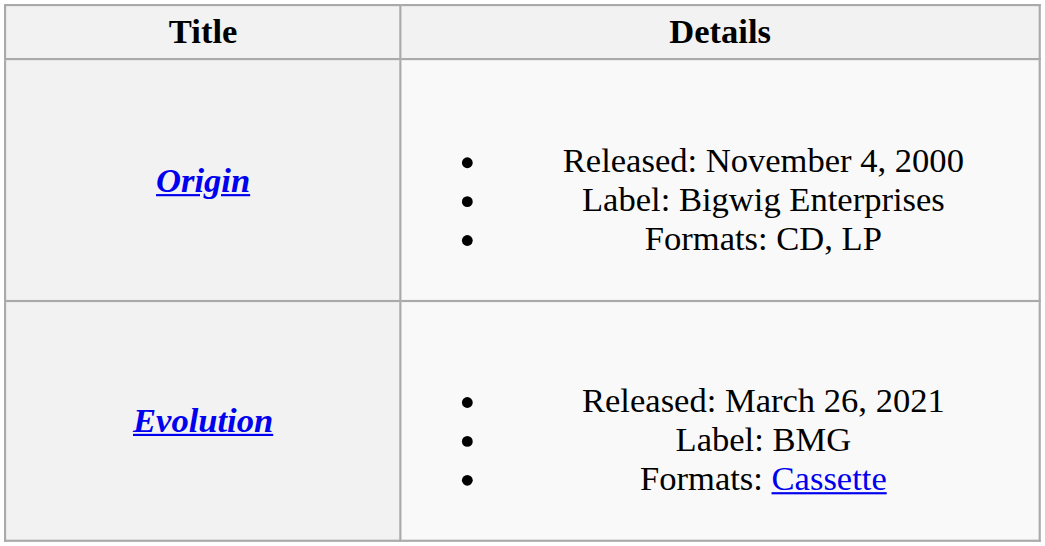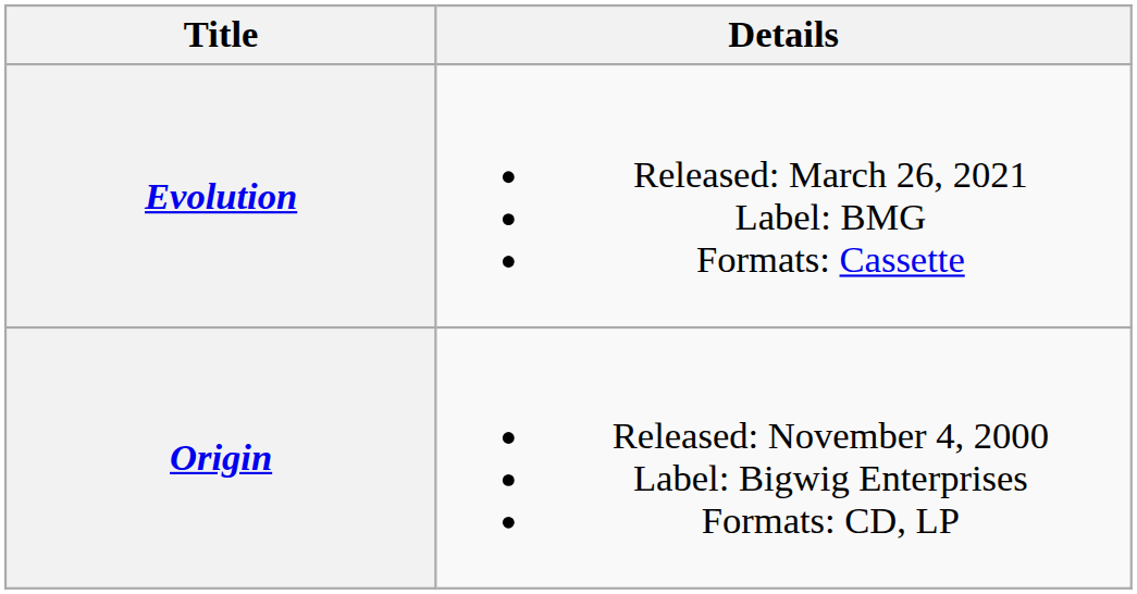 <table class="wikitable plainrowheaders" style="text-align:center">
 <tr>
 <th scope="col" style="width:11em;">Title</th>
 <th scope="col" style="width:18em;">Details</th>
 </tr>
 <tr>
+<th scope="row"><em><a href='#'>Evolution</a></em></th>
+<td><br><ul><li>Released: March 26, 2021</li><li>Label: BMG</li><li>Formats: <a href='#'>Cassette</a></li></ul></td>
+</tr>
+<tr>
 <th scope="row"><em><a href='#'>Origin</a></em></th>
 <td><br><ul><li>Released: November 4, 2000</li><li>Label: Bigwig Enterprises</li><li>Formats: CD, LP</li></ul></td>
 </tr>
-<tr>
-<th scope="row"><em><a href='#'>Evolution</a></em></th>
-<td><br><ul><li>Released: March 26, 2021</li><li>Label: BMG</li><li>Formats: <a href='#'>Cassette</a></li></ul></td>
-</tr>
 </table>
